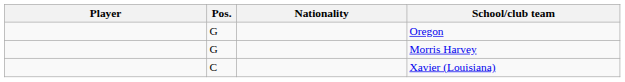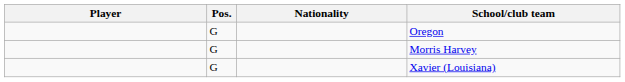 <table class="wikitable sortable sortable">
 <tr>
 <th style="width:19%;">Player</th>
 <th style="width:1%;">Pos.</th>
 <th style="width:16%;">Nationality</th>
 <th style="width:20%;">School/club team</th>
 </tr>
 <tr>
 <td></td>
 <td>G</td>
 <td></td>
 <td><a href='#'>Oregon</a> </td>
 </tr>
 <tr>
 <td></td>
 <td>G</td>
 <td></td>
 <td><a href='#'>Morris Harvey</a> </td>
 </tr>
 <tr>
 <td></td>
-<td>C</td>
+<td>G</td>
 <td></td>
 <td><a href='#'>Xavier (Louisiana)</a> </td>
 </tr>
 </table>
